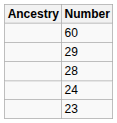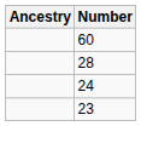 <table style="float: right; margin:1em;" class="wikitable">
 <tr>
 <th>Ancestry</th>
 <th>Number</th>
 </tr>
 <tr>
 <td></td>
 <td>60</td>
-</tr>
-<tr>
-<td></td>
-<td>29</td>
 </tr>
 <tr>
 <td></td>
 <td>28</td>
 </tr>
 <tr>
 <td></td>
 <td>24</td>
 </tr>
 <tr>
 <td></td>
 <td>23</td>
 </tr>
 </table>
